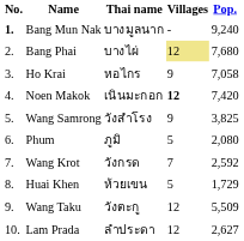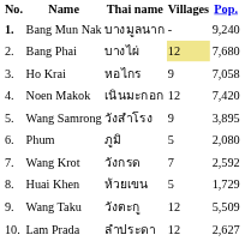 <table>
 <tr>
 <th>No.</th>
 <th>Name</th>
 <th>Thai name</th>
 <th>Villages</th>
 <th><a href='#'>Pop.</a></th>
 </tr>
 <tr>
 <td><strong>1.</strong></td>
 <td>Bang Mun Nak</td>
 <td>บางมูลนาก</td>
 <td>-</td>
 <td>9,240</td>
 <td></td>
 </tr>
 <tr>
 <td>2.</td>
 <td>Bang Phai</td>
 <td>บางไผ่</td>
 <td style="background: khaki;">12</td>
 <td>7,680</td>
 <td></td>
 </tr>
 <tr>
 <td>3.</td>
 <td>Ho Krai</td>
 <td>หอไกร</td>
 <td>9</td>
 <td>7,058</td>
 <td></td>
 </tr>
 <tr>
 <td>4.</td>
 <td>Noen Makok</td>
 <td>เนินมะกอก</td>
-<td><strong>12</strong></td>
+<td>12</td>
 <td>7,420</td>
 <td></td>
 </tr>
 <tr>
 <td>5.</td>
 <td>Wang Samrong</td>
 <td>วังสำโรง</td>
 <td>9</td>
-<td>3,825</td>
+<td>3,895</td>
 <td></td>
 </tr>
 <tr>
 <td>6.</td>
 <td>Phum</td>
 <td>ภูมิ</td>
 <td>5</td>
 <td>2,080</td>
 <td></td>
 </tr>
 <tr>
 <td>7.</td>
 <td>Wang Krot</td>
 <td>วังกรด</td>
 <td>7</td>
 <td>2,592</td>
 <td></td>
 </tr>
 <tr>
 <td>8.</td>
 <td>Huai Khen</td>
 <td>ห้วยเขน</td>
 <td>5</td>
 <td>1,729</td>
 <td></td>
 </tr>
 <tr>
 <td>9.</td>
 <td>Wang Taku</td>
 <td>วังตะกู</td>
 <td>12</td>
 <td>5,509</td>
 <td></td>
 </tr>
 <tr>
 <td>10.</td>
 <td>Lam Prada</td>
 <td>ลำประดา</td>
 <td>12</td>
 <td>2,627</td>
 <td></td>
 </tr>
 </table>
